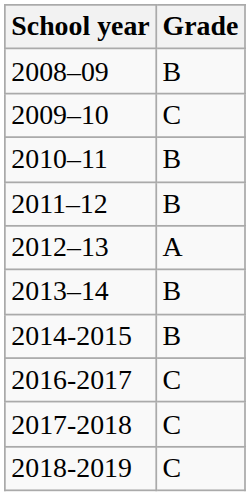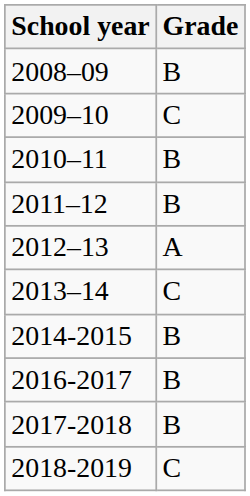 <table class="wikitable collapsible autocollapse">
 <tr>
 <th>School year</th>
 <th>Grade</th>
 </tr>
 <tr>
 <td>2008–09</td>
 <td>B</td>
 </tr>
 <tr>
 <td>2009–10</td>
 <td>C</td>
 </tr>
 <tr>
 <td>2010–11</td>
 <td>B</td>
 </tr>
 <tr>
 <td>2011–12</td>
 <td>B</td>
 </tr>
 <tr>
 <td>2012–13</td>
 <td>A</td>
 </tr>
 <tr>
 <td>2013–14</td>
-<td>B</td>
+<td>C</td>
 </tr>
 <tr>
 <td>2014-2015</td>
 <td>B</td>
 </tr>
 <tr>
 <td>2016-2017</td>
-<td>C</td>
+<td>B</td>
 </tr>
 <tr>
 <td>2017-2018</td>
-<td>C</td>
+<td>B</td>
 </tr>
 <tr>
 <td>2018-2019</td>
 <td>C</td>
 </tr>
 </table>
